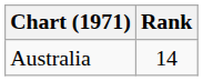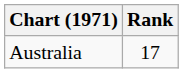 <table class="wikitable">
 <tr>
 <th>Chart (1971)</th>
 <th>Rank</th>
 </tr>
 <tr>
 <td>Australia</td>
-<td style="text-align:center;">14</td>
+<td style="text-align:center;">17</td>
 </tr>
 </table>
